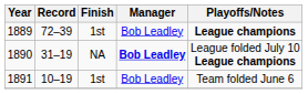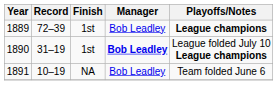 <table class="wikitable" style="text-align:center">
 <tr>
 <th>Year</th>
 <th>Record</th>
 <th>Finish</th>
 <th>Manager</th>
 <th>Playoffs/Notes</th>
 </tr>
 <tr>
 <td>1889</td>
 <td>72–39</td>
 <td>1st</td>
 <td><a href='#'>Bob Leadley</a></td>
 <td><strong>League champions</strong></td>
 </tr>
 <tr>
 <td>1890</td>
 <td>31–19</td>
-<td>NA</td>
+<td>1st</td>
 <td><strong><a href='#'>Bob Leadley</a></strong></td>
 <td>League folded July 10<br><strong>League champions</strong></td>
 </tr>
 <tr>
 <td>1891</td>
 <td>10–19</td>
-<td>1st</td>
+<td>NA</td>
 <td><a href='#'>Bob Leadley</a></td>
 <td>Team folded June 6</td>
 </tr>
 <tr>
 </tr>
 </table>
